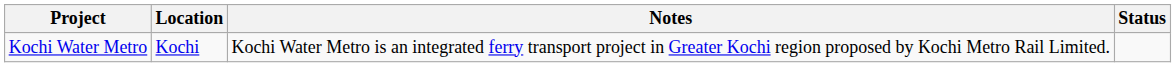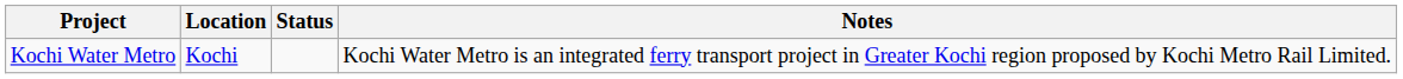 <table class="wikitable">
 <tr>
 <th>Project</th>
 <th>Location</th>
+<th>Status</th>
 <th>Notes</th>
-<th>Status</th>
 </tr>
 <tr>
 <td><a href='#'>Kochi Water Metro</a></td>
 <td><a href='#'>Kochi</a></td>
+<td></td>
 <td>Kochi Water Metro is an integrated <a href='#'>ferry</a> transport project in <a href='#'>Greater Kochi</a> region proposed by Kochi Metro Rail Limited.</td>
-<td></td>
 </tr>
 </table>
